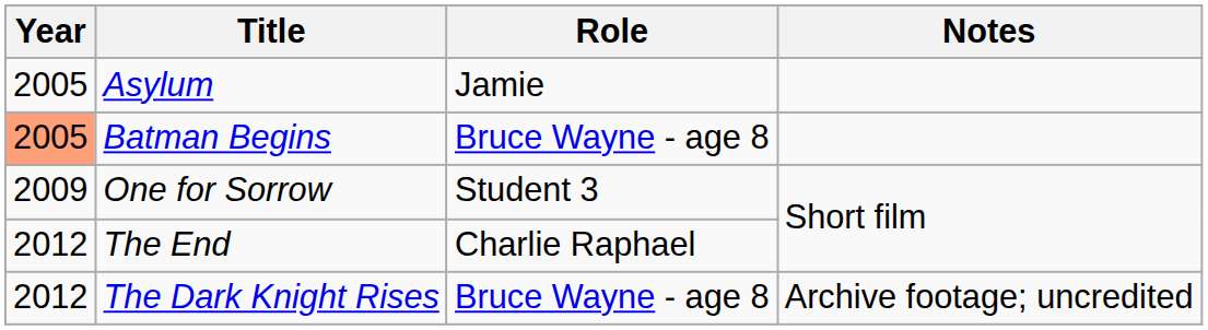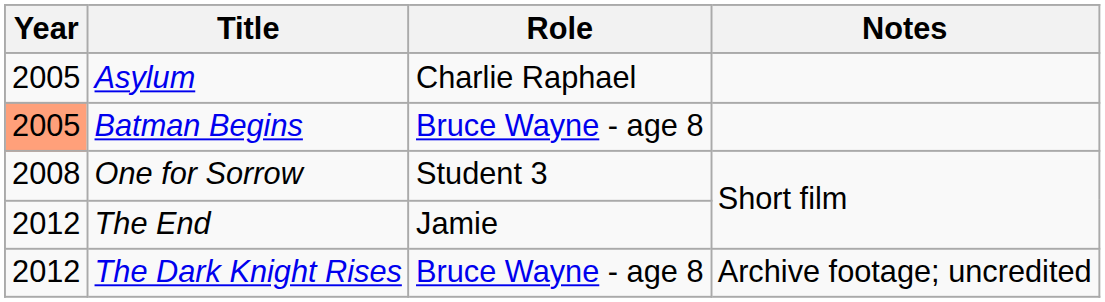 <table class="wikitable sortable">
 <tr>
 <th>Year</th>
 <th>Title</th>
 <th>Role</th>
 <th>Notes</th>
 </tr>
 <tr>
 <td>2005</td>
 <td><a href='#'><em>Asylum</em></a></td>
-<td>Jamie</td>
+<td>Charlie Raphael</td>
 <td></td>
 </tr>
 <tr>
 <td style="background: lightsalmon;">2005</td>
 <td><em><a href='#'>Batman Begins</a></em></td>
 <td><a href='#'>Bruce Wayne</a> - age 8</td>
 <td></td>
 </tr>
 <tr>
-<td>2009</td>
+<td>2008</td>
 <td><em>One for Sorrow</em></td>
 <td>Student 3</td>
 <td rowspan="2">Short film</td>
 </tr>
 <tr>
 <td>2012</td>
 <td><em>The End</em></td>
-<td>Charlie Raphael</td>
+<td>Jamie</td>
 </tr>
 <tr>
 <td>2012</td>
 <td><em><a href='#'>The Dark Knight Rises</a></em></td>
 <td><a href='#'>Bruce Wayne</a> - age 8</td>
 <td>Archive footage; uncredited</td>
 </tr>
 </table>
